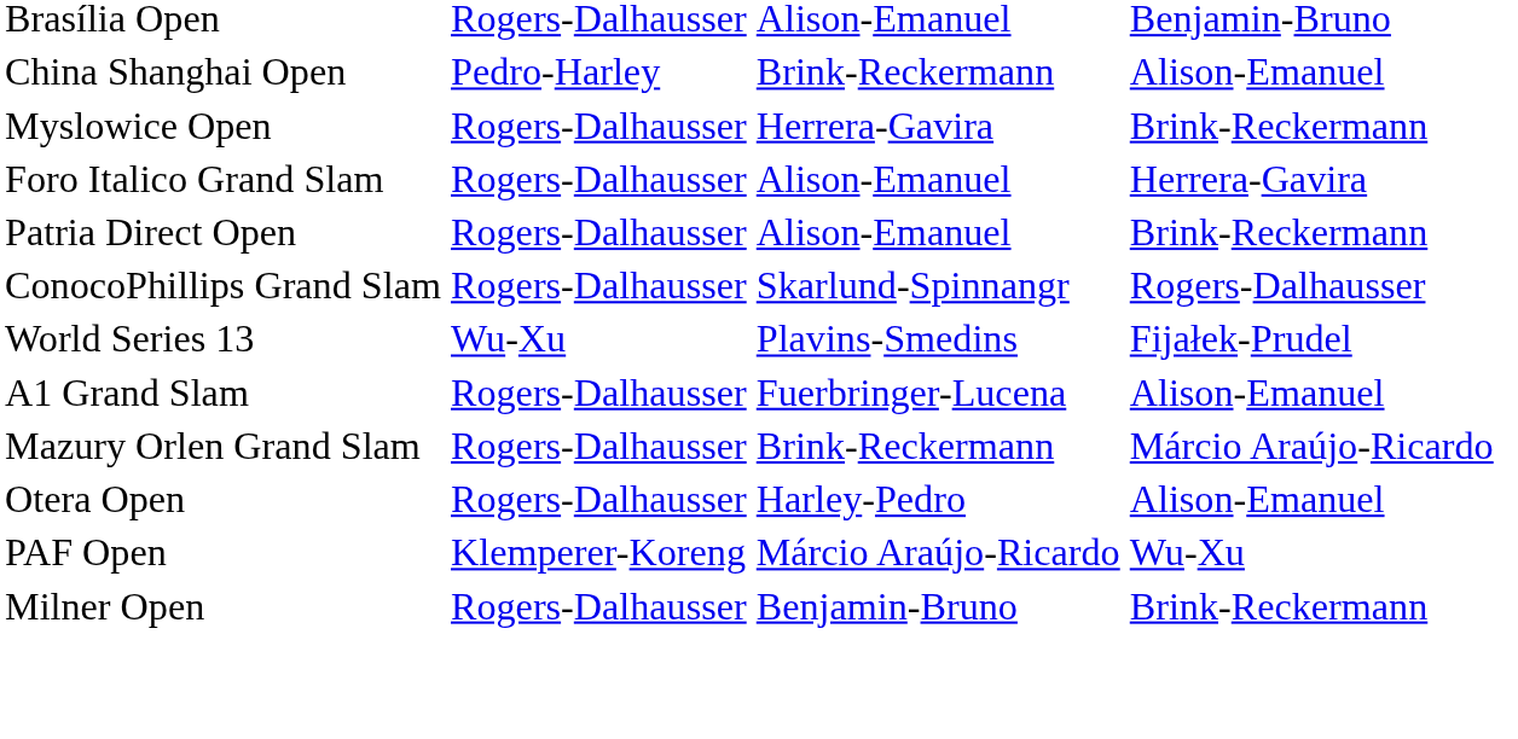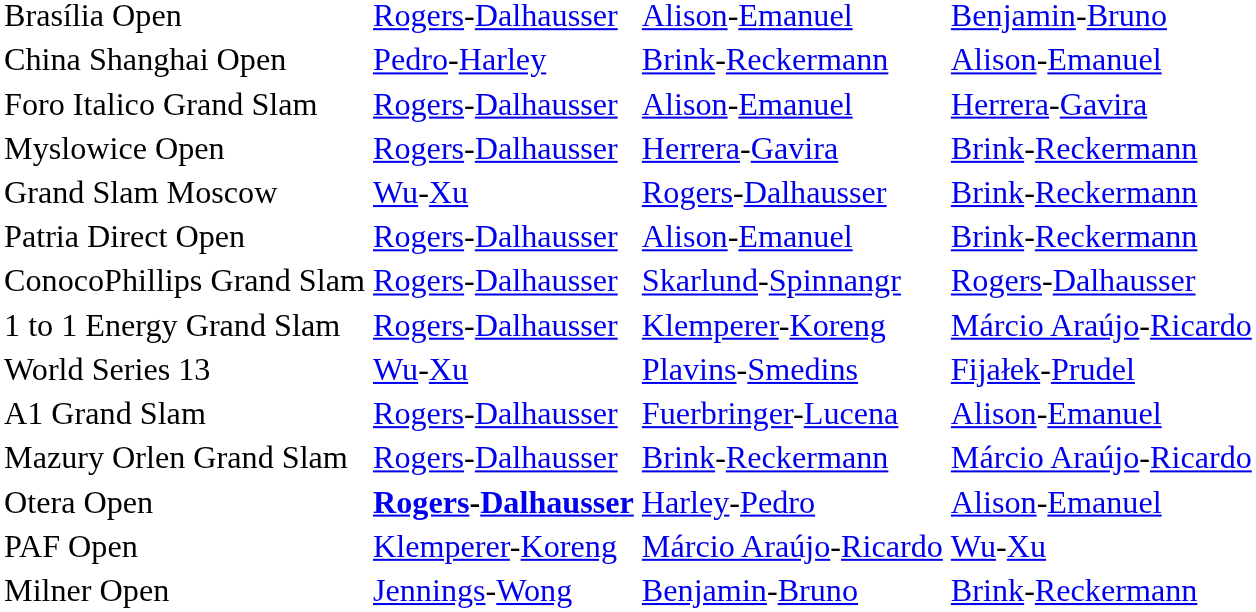 <table>
 <tr>
 <td>Brasília Open</td>
 <td> <a href='#'>Rogers</a>-<a href='#'>Dalhausser</a></td>
 <td> <a href='#'>Alison</a>-<a href='#'>Emanuel</a></td>
 <td> <a href='#'>Benjamin</a>-<a href='#'>Bruno</a></td>
 </tr>
 <tr>
 <td>China Shanghai Open</td>
 <td> <a href='#'>Pedro</a>-<a href='#'>Harley</a></td>
 <td> <a href='#'>Brink</a>-<a href='#'>Reckermann</a></td>
 <td> <a href='#'>Alison</a>-<a href='#'>Emanuel</a></td>
 </tr>
 <tr>
+<td>Foro Italico Grand Slam</td>
+<td> <a href='#'>Rogers</a>-<a href='#'>Dalhausser</a></td>
+<td> <a href='#'>Alison</a>-<a href='#'>Emanuel</a></td>
+<td> <a href='#'>Herrera</a>-<a href='#'>Gavira</a></td>
+</tr>
+<tr>
 <td>Myslowice Open</td>
 <td> <a href='#'>Rogers</a>-<a href='#'>Dalhausser</a></td>
 <td> <a href='#'>Herrera</a>-<a href='#'>Gavira</a></td>
 <td> <a href='#'>Brink</a>-<a href='#'>Reckermann</a></td>
 </tr>
 <tr>
-<td>Foro Italico Grand Slam</td>
+<td>Grand Slam Moscow</td>
+<td> <a href='#'>Wu</a>-<a href='#'>Xu</a></td>
 <td> <a href='#'>Rogers</a>-<a href='#'>Dalhausser</a></td>
-<td> <a href='#'>Alison</a>-<a href='#'>Emanuel</a></td>
-<td> <a href='#'>Herrera</a>-<a href='#'>Gavira</a></td>
+<td> <a href='#'>Brink</a>-<a href='#'>Reckermann</a></td>
 </tr>
 <tr>
 <td>Patria Direct Open</td>
 <td> <a href='#'>Rogers</a>-<a href='#'>Dalhausser</a></td>
 <td> <a href='#'>Alison</a>-<a href='#'>Emanuel</a></td>
 <td> <a href='#'>Brink</a>-<a href='#'>Reckermann</a></td>
 </tr>
 <tr>
 <td>ConocoPhillips Grand Slam</td>
 <td> <a href='#'>Rogers</a>-<a href='#'>Dalhausser</a></td>
 <td> <a href='#'>Skarlund</a>-<a href='#'>Spinnangr</a></td>
 <td> <a href='#'>Rogers</a>-<a href='#'>Dalhausser</a></td>
+</tr>
+<tr>
+<td>1 to 1 Energy Grand Slam</td>
+<td> <a href='#'>Rogers</a>-<a href='#'>Dalhausser</a></td>
+<td> <a href='#'>Klemperer</a>-<a href='#'>Koreng</a></td>
+<td> <a href='#'>Márcio Araújo</a>-<a href='#'>Ricardo</a></td>
 </tr>
 <tr>
 <td>World Series 13</td>
 <td> <a href='#'>Wu</a>-<a href='#'>Xu</a></td>
 <td> <a href='#'>Plavins</a>-<a href='#'>Smedins</a></td>
 <td> <a href='#'>Fijałek</a>-<a href='#'>Prudel</a></td>
 </tr>
 <tr>
 <td>A1 Grand Slam</td>
 <td> <a href='#'>Rogers</a>-<a href='#'>Dalhausser</a></td>
 <td> <a href='#'>Fuerbringer</a>-<a href='#'>Lucena</a></td>
 <td> <a href='#'>Alison</a>-<a href='#'>Emanuel</a></td>
 </tr>
 <tr>
 <td>Mazury Orlen Grand Slam</td>
 <td> <a href='#'>Rogers</a>-<a href='#'>Dalhausser</a></td>
 <td> <a href='#'>Brink</a>-<a href='#'>Reckermann</a></td>
 <td> <a href='#'>Márcio Araújo</a>-<a href='#'>Ricardo</a></td>
 </tr>
 <tr>
 <td>Otera Open</td>
-<td> <a href='#'>Rogers</a>-<a href='#'>Dalhausser</a></td>
+<td><strong> <a href='#'>Rogers</a>-<a href='#'>Dalhausser</a></strong></td>
 <td> <a href='#'>Harley</a>-<a href='#'>Pedro</a></td>
 <td> <a href='#'>Alison</a>-<a href='#'>Emanuel</a></td>
 </tr>
 <tr>
 <td>PAF Open</td>
 <td> <a href='#'>Klemperer</a>-<a href='#'>Koreng</a></td>
 <td> <a href='#'>Márcio Araújo</a>-<a href='#'>Ricardo</a></td>
 <td> <a href='#'>Wu</a>-<a href='#'>Xu</a></td>
 </tr>
 <tr>
 <td>Milner Open</td>
-<td> <a href='#'>Rogers</a>-<a href='#'>Dalhausser</a></td>
+<td> <a href='#'>Jennings</a>-<a href='#'>Wong</a></td>
 <td> <a href='#'>Benjamin</a>-<a href='#'>Bruno</a></td>
 <td> <a href='#'>Brink</a>-<a href='#'>Reckermann</a></td>
 </tr>
 </table>
